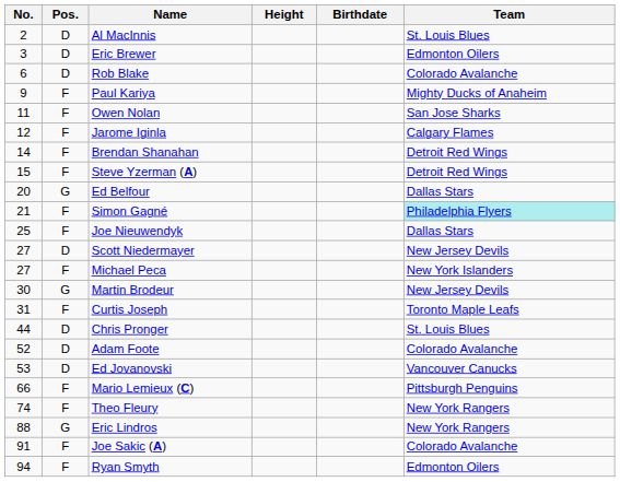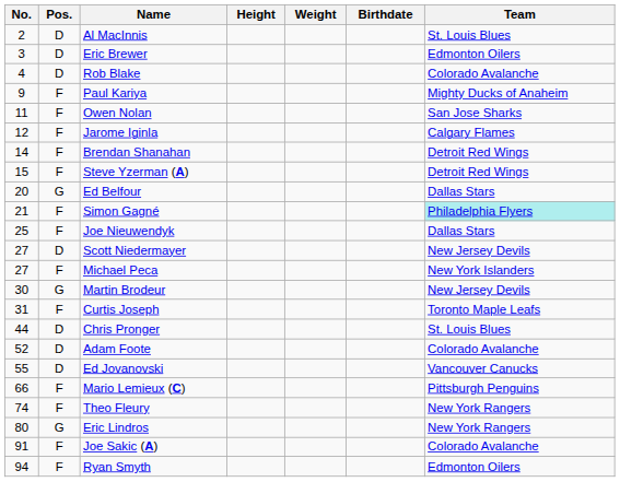 <table class="wikitable sortable" width="80%" style="font-size: 90%; text-align: center;">
 <tr>
 <th>No.</th>
 <th>Pos.</th>
 <th>Name</th>
 <th>Height</th>
+<th>Weight</th>
 <th>Birthdate</th>
 <th>Team</th>
 </tr>
 <tr>
 <td>2</td>
 <td>D</td>
 <td style="text-align:left;"><a href='#'>Al MacInnis</a></td>
+<td></td>
 <td></td>
 <td style="text-align:right;"></td>
 <td style="text-align:left;"> <a href='#'>St. Louis Blues</a></td>
 </tr>
 <tr>
 <td>3</td>
 <td>D</td>
 <td style="text-align:left;"><a href='#'>Eric Brewer</a></td>
 <td></td>
+<td></td>
 <td style="text-align:right;"></td>
 <td style="text-align:left;"> <a href='#'>Edmonton Oilers</a></td>
 </tr>
 <tr>
-<td>6</td>
+<td>4</td>
 <td>D</td>
 <td style="text-align:left;"><a href='#'>Rob Blake</a></td>
+<td></td>
 <td></td>
 <td style="text-align:right;"></td>
 <td style="text-align:left;"> <a href='#'>Colorado Avalanche</a></td>
 </tr>
 <tr>
 <td>9</td>
 <td>F</td>
 <td style="text-align:left;"><a href='#'>Paul Kariya</a></td>
 <td></td>
+<td></td>
 <td style="text-align:right;"></td>
 <td style="text-align:left;"> <a href='#'>Mighty Ducks of Anaheim</a></td>
 </tr>
 <tr>
 <td>11</td>
 <td>F</td>
 <td style="text-align:left;"><a href='#'>Owen Nolan</a></td>
+<td></td>
 <td></td>
 <td style="text-align:right;"></td>
 <td style="text-align:left;"> <a href='#'>San Jose Sharks</a></td>
 </tr>
 <tr>
 <td>12</td>
 <td>F</td>
 <td style="text-align:left;"><a href='#'>Jarome Iginla</a></td>
 <td></td>
+<td></td>
 <td style="text-align:right;"></td>
 <td style="text-align:left;"> <a href='#'>Calgary Flames</a></td>
 </tr>
 <tr>
 <td>14</td>
 <td>F</td>
 <td style="text-align:left;"><a href='#'>Brendan Shanahan</a></td>
+<td></td>
 <td></td>
 <td style="text-align:right;"></td>
 <td style="text-align:left;"> <a href='#'>Detroit Red Wings</a></td>
 </tr>
 <tr>
 <td>15</td>
 <td>F</td>
 <td style="text-align:left;"><a href='#'>Steve Yzerman</a> (<strong><a href='#'>A</a></strong>)</td>
 <td></td>
+<td></td>
 <td style="text-align:right;"></td>
 <td style="text-align:left;"> <a href='#'>Detroit Red Wings</a></td>
 </tr>
 <tr>
 <td>20</td>
 <td>G</td>
 <td style="text-align:left;"><a href='#'>Ed Belfour</a></td>
+<td></td>
 <td></td>
 <td style="text-align:right;"></td>
 <td style="text-align:left;"> <a href='#'>Dallas Stars</a></td>
 </tr>
 <tr>
 <td>21</td>
 <td>F</td>
 <td style="text-align:left;"><a href='#'>Simon Gagné</a></td>
 <td></td>
+<td></td>
 <td style="text-align:right;"></td>
 <td style="background: paleturquoise; text-align:left;"> <a href='#'>Philadelphia Flyers</a></td>
 </tr>
 <tr>
 <td>25</td>
 <td>F</td>
 <td style="text-align:left;"><a href='#'>Joe Nieuwendyk</a></td>
+<td></td>
 <td></td>
 <td style="text-align:right;"></td>
 <td style="text-align:left;"> <a href='#'>Dallas Stars</a></td>
 </tr>
 <tr>
 <td>27</td>
 <td>D</td>
 <td style="text-align:left;"><a href='#'>Scott Niedermayer</a></td>
 <td></td>
+<td></td>
 <td style="text-align:right;"></td>
 <td style="text-align:left;"> <a href='#'>New Jersey Devils</a></td>
 </tr>
 <tr>
 <td>27</td>
 <td>F</td>
 <td style="text-align:left;"><a href='#'>Michael Peca</a></td>
+<td></td>
 <td></td>
 <td style="text-align:right;"></td>
 <td style="text-align:left;"> <a href='#'>New York Islanders</a></td>
 </tr>
 <tr>
 <td>30</td>
 <td>G</td>
 <td style="text-align:left;"><a href='#'>Martin Brodeur</a></td>
 <td></td>
+<td></td>
 <td style="text-align:right;"></td>
 <td style="text-align:left;"> <a href='#'>New Jersey Devils</a></td>
 </tr>
 <tr>
 <td>31</td>
 <td>F</td>
 <td style="text-align:left;"><a href='#'>Curtis Joseph</a></td>
+<td></td>
 <td></td>
 <td style="text-align:right;"></td>
 <td style="text-align:left;"> <a href='#'>Toronto Maple Leafs</a></td>
 </tr>
 <tr>
 <td>44</td>
 <td>D</td>
 <td style="text-align:left;"><a href='#'>Chris Pronger</a></td>
 <td></td>
+<td></td>
 <td style="text-align:right;"></td>
 <td style="text-align:left;"> <a href='#'>St. Louis Blues</a></td>
 </tr>
 <tr>
 <td>52</td>
 <td>D</td>
 <td style="text-align:left;"><a href='#'>Adam Foote</a></td>
 <td></td>
+<td></td>
 <td style="text-align:right;"></td>
 <td style="text-align:left;"> <a href='#'>Colorado Avalanche</a></td>
 </tr>
 <tr>
-<td>53</td>
+<td>55</td>
 <td>D</td>
 <td style="text-align:left;"><a href='#'>Ed Jovanovski</a></td>
+<td></td>
 <td></td>
 <td style="text-align:right;"></td>
 <td style="text-align:left;"> <a href='#'>Vancouver Canucks</a></td>
 </tr>
 <tr>
 <td>66</td>
 <td>F</td>
 <td style="text-align:left;"><a href='#'>Mario Lemieux</a> (<strong><a href='#'>C</a></strong>)</td>
 <td></td>
+<td></td>
 <td style="text-align:right;"></td>
 <td style="text-align:left;"> <a href='#'>Pittsburgh Penguins</a></td>
 </tr>
 <tr>
 <td>74</td>
 <td>F</td>
 <td style="text-align:left;"><a href='#'>Theo Fleury</a></td>
 <td></td>
+<td></td>
 <td style="text-align:right;"></td>
 <td style="text-align:left;"> <a href='#'>New York Rangers</a></td>
 </tr>
 <tr>
-<td>88</td>
+<td>80</td>
 <td>G</td>
 <td style="text-align:left;"><a href='#'>Eric Lindros</a></td>
+<td></td>
 <td></td>
 <td style="text-align:right;"></td>
 <td style="text-align:left;"> <a href='#'>New York Rangers</a></td>
 </tr>
 <tr>
 <td>91</td>
 <td>F</td>
 <td style="text-align:left;"><a href='#'>Joe Sakic</a> (<strong><a href='#'>A</a></strong>)</td>
 <td></td>
+<td></td>
 <td style="text-align:right;"></td>
 <td style="text-align:left;"> <a href='#'>Colorado Avalanche</a></td>
 </tr>
 <tr>
 <td>94</td>
 <td>F</td>
 <td style="text-align:left;"><a href='#'>Ryan Smyth</a></td>
 <td></td>
+<td></td>
 <td style="text-align:right;"></td>
 <td style="text-align:left;"> <a href='#'>Edmonton Oilers</a></td>
 </tr>
 </table>
